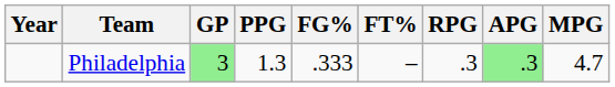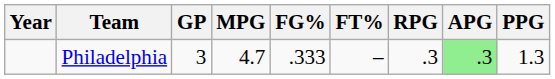 <table class="wikitable sortable" style="font-size:95%; text-align:right;">
 <tr>
 <th>Year</th>
 <th>Team</th>
 <th>GP</th>
-<th>PPG</th>
+<th>MPG</th>
 <th>FG%</th>
 <th>FT%</th>
 <th>RPG</th>
 <th>APG</th>
-<th>MPG</th>
+<th>PPG</th>
 </tr>
 <tr>
 <td style="text-align:left;"></td>
 <td style="text-align:left;"><a href='#'>Philadelphia</a></td>
-<td style="background: lightgreen;">3</td>
-<td>1.3</td>
+<td>3</td>
+<td>4.7</td>
 <td>.333</td>
 <td>–</td>
 <td>.3</td>
 <td style="background: lightgreen;">.3</td>
-<td>4.7</td>
+<td>1.3</td>
 </tr>
 </table>
